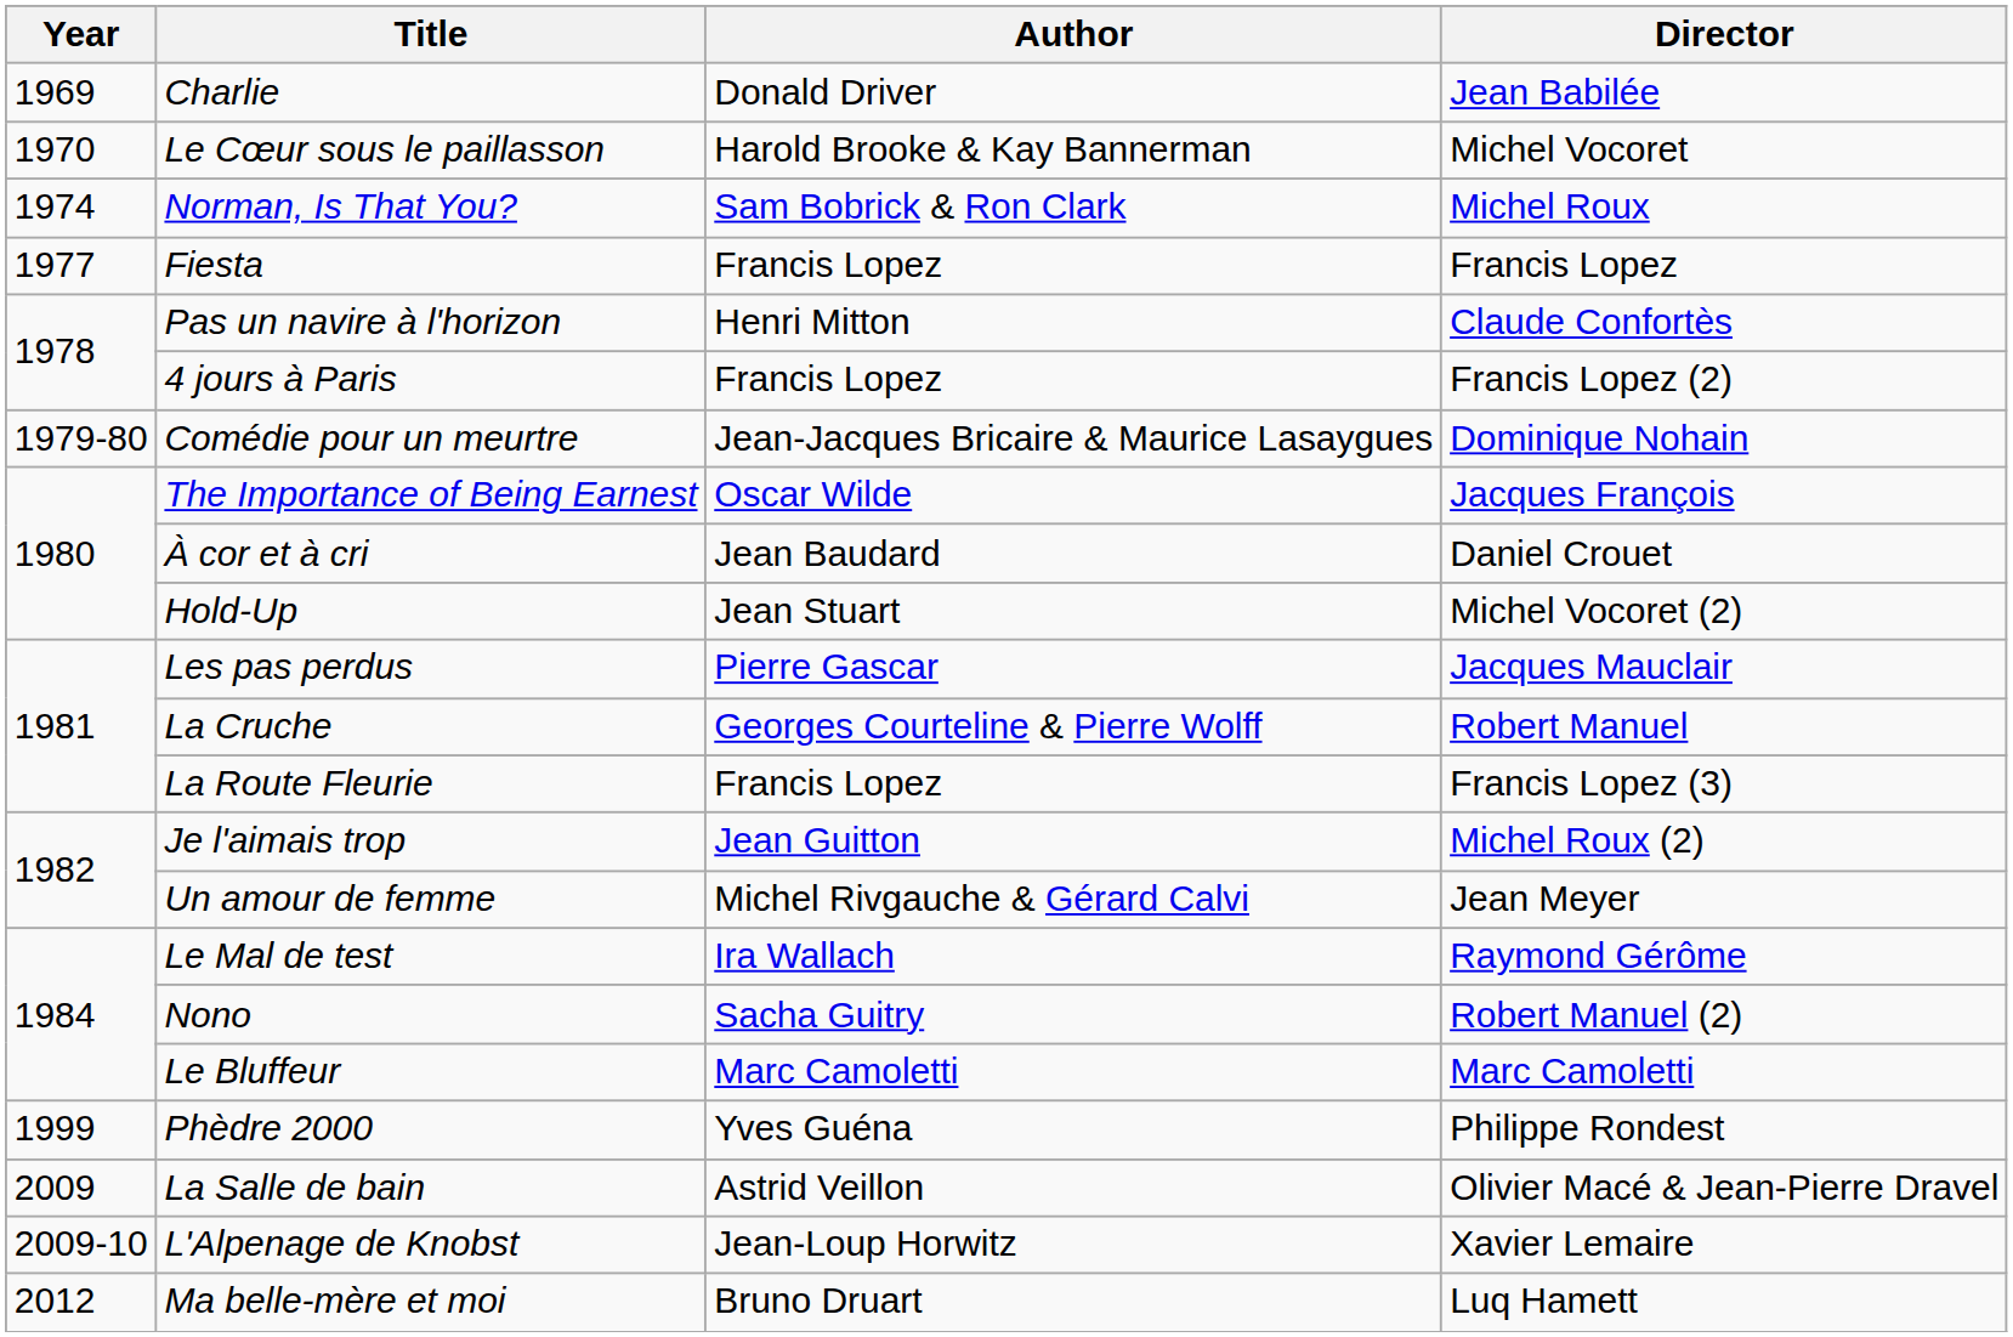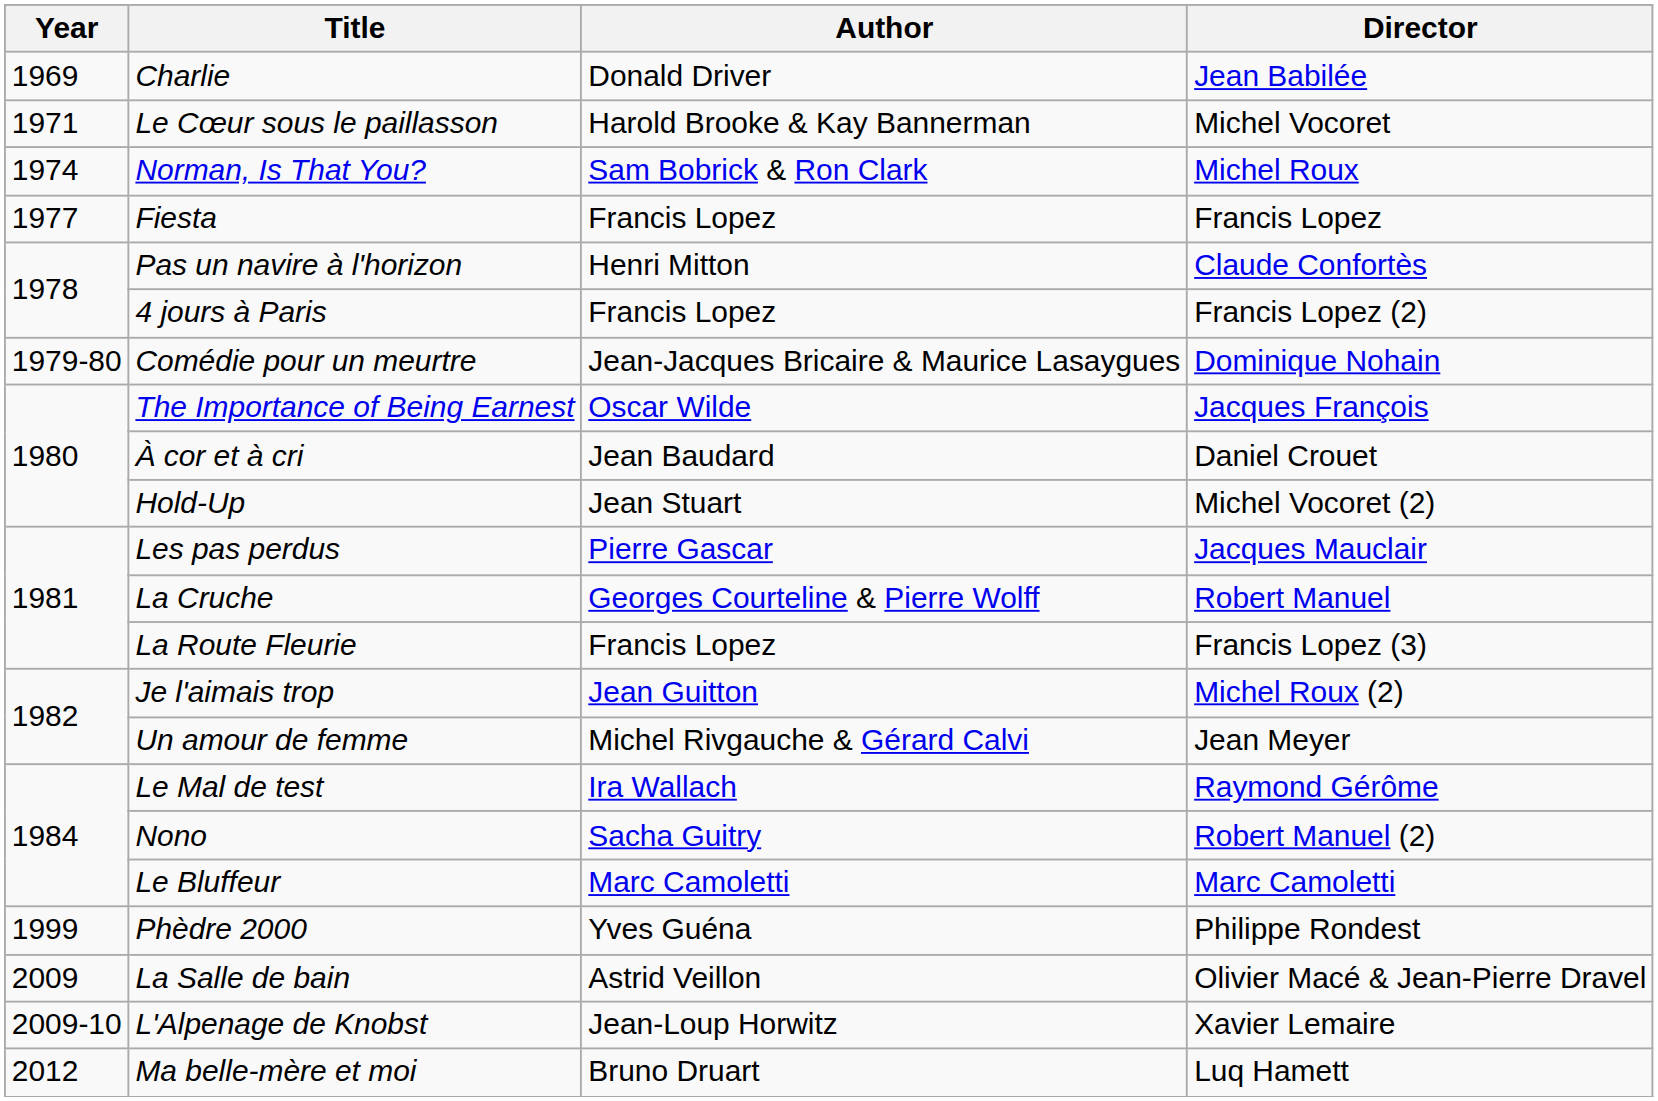 <table class="wikitable">
 <tr>
 <th>Year</th>
 <th>Title</th>
 <th>Author</th>
 <th>Director</th>
 </tr>
 <tr>
 <td>1969</td>
 <td><em>Charlie</em></td>
 <td>Donald Driver</td>
 <td><a href='#'>Jean Babilée</a></td>
 </tr>
 <tr>
-<td>1970</td>
+<td>1971</td>
 <td><em>Le Cœur sous le paillasson</em></td>
 <td>Harold Brooke & Kay Bannerman</td>
 <td>Michel Vocoret</td>
 </tr>
 <tr>
 <td>1974</td>
 <td><em><a href='#'>Norman, Is That You?</a></em></td>
 <td><a href='#'>Sam Bobrick</a> & <a href='#'>Ron Clark</a></td>
 <td><a href='#'>Michel Roux</a></td>
 </tr>
 <tr>
 <td>1977</td>
 <td><em>Fiesta</em></td>
 <td>Francis Lopez</td>
 <td>Francis Lopez</td>
 </tr>
 <tr>
 <td rowspan=2>1978</td>
 <td><em>Pas un navire à l'horizon</em></td>
 <td>Henri Mitton</td>
 <td><a href='#'>Claude Confortès</a></td>
 </tr>
 <tr>
 <td><em>4 jours à Paris</em></td>
 <td>Francis Lopez</td>
 <td>Francis Lopez (2)</td>
 </tr>
 <tr>
 <td>1979-80</td>
 <td><em>Comédie pour un meurtre</em></td>
 <td>Jean-Jacques Bricaire & Maurice Lasaygues</td>
 <td><a href='#'>Dominique Nohain</a></td>
 </tr>
 <tr>
 <td rowspan=3>1980</td>
 <td><em><a href='#'>The Importance of Being Earnest</a></em></td>
 <td><a href='#'>Oscar Wilde</a></td>
 <td><a href='#'>Jacques François</a></td>
 </tr>
 <tr>
 <td><em>À cor et à cri</em></td>
 <td>Jean Baudard</td>
 <td>Daniel Crouet</td>
 </tr>
 <tr>
 <td><em>Hold-Up</em></td>
 <td>Jean Stuart</td>
 <td>Michel Vocoret (2)</td>
 </tr>
 <tr>
 <td rowspan=3>1981</td>
 <td><em>Les pas perdus</em></td>
 <td><a href='#'>Pierre Gascar</a></td>
 <td><a href='#'>Jacques Mauclair</a></td>
 </tr>
 <tr>
 <td><em>La Cruche</em></td>
 <td><a href='#'>Georges Courteline</a> & <a href='#'>Pierre Wolff</a></td>
 <td><a href='#'>Robert Manuel</a></td>
 </tr>
 <tr>
 <td><em>La Route Fleurie</em></td>
 <td>Francis Lopez</td>
 <td>Francis Lopez (3)</td>
 </tr>
 <tr>
 <td rowspan=2>1982</td>
 <td><em>Je l'aimais trop</em></td>
 <td><a href='#'>Jean Guitton</a></td>
 <td><a href='#'>Michel Roux</a> (2)</td>
 </tr>
 <tr>
 <td><em>Un amour de femme</em></td>
 <td>Michel Rivgauche & <a href='#'>Gérard Calvi</a></td>
 <td>Jean Meyer</td>
 </tr>
 <tr>
 <td rowspan=3>1984</td>
 <td><em>Le Mal de test</em></td>
 <td><a href='#'>Ira Wallach</a></td>
 <td><a href='#'>Raymond Gérôme</a></td>
 </tr>
 <tr>
 <td><em>Nono</em></td>
 <td><a href='#'>Sacha Guitry</a></td>
 <td><a href='#'>Robert Manuel</a> (2)</td>
 </tr>
 <tr>
 <td><em>Le Bluffeur</em></td>
 <td><a href='#'>Marc Camoletti</a></td>
 <td><a href='#'>Marc Camoletti</a></td>
 </tr>
 <tr>
 <td rowspan=1>1999</td>
 <td><em>Phèdre 2000</em></td>
 <td>Yves Guéna</td>
 <td>Philippe Rondest</td>
 </tr>
 <tr>
 <td rowspan=1>2009</td>
 <td><em>La Salle de bain</em></td>
 <td>Astrid Veillon</td>
 <td>Olivier Macé & Jean-Pierre Dravel</td>
 </tr>
 <tr>
 <td rowspan=1>2009-10</td>
 <td><em>L'Alpenage de Knobst</em></td>
 <td>Jean-Loup Horwitz</td>
 <td>Xavier Lemaire</td>
 </tr>
 <tr>
 <td rowspan=1>2012</td>
 <td><em>Ma belle-mère et moi</em></td>
 <td>Bruno Druart</td>
 <td>Luq Hamett</td>
 </tr>
 <tr>
 </tr>
 </table>
